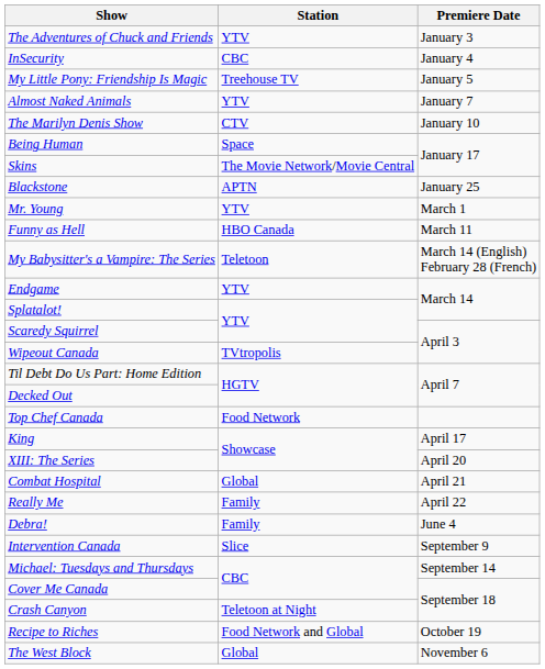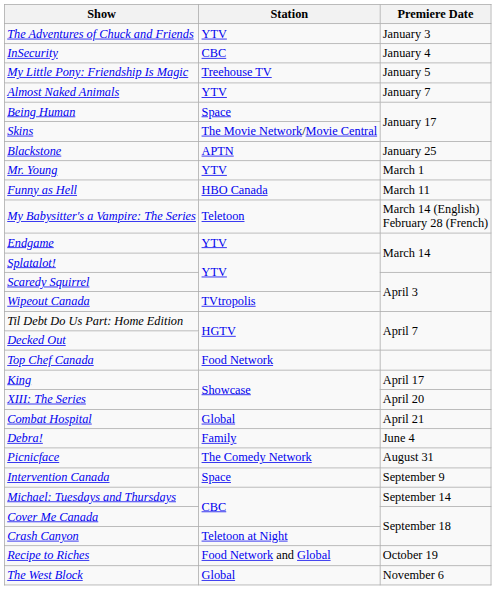 <table class="wikitable">
 <tr>
 <th>Show</th>
 <th>Station</th>
 <th>Premiere Date</th>
 </tr>
 <tr>
 <td><em><a href='#'>The Adventures of Chuck and Friends</a></em></td>
 <td><a href='#'>YTV</a></td>
 <td>January 3</td>
 </tr>
 <tr>
 <td><em><a href='#'>InSecurity</a></em></td>
 <td><a href='#'>CBC</a></td>
 <td>January 4</td>
 </tr>
 <tr>
 <td><em><a href='#'>My Little Pony: Friendship Is Magic</a></em></td>
 <td><a href='#'>Treehouse TV</a></td>
 <td>January 5</td>
 </tr>
 <tr>
 <td><em><a href='#'>Almost Naked Animals</a></em></td>
 <td><a href='#'>YTV</a></td>
 <td>January 7</td>
-</tr>
-<tr>
-<td><em><a href='#'>The Marilyn Denis Show</a></em></td>
-<td><a href='#'>CTV</a></td>
-<td>January 10</td>
 </tr>
 <tr>
 <td><em><a href='#'>Being Human</a></em></td>
 <td><a href='#'>Space</a></td>
 <td rowspan="2">January 17</td>
 </tr>
 <tr>
 <td><em><a href='#'>Skins</a></em></td>
 <td><a href='#'>The Movie Network</a>/<a href='#'>Movie Central</a></td>
 </tr>
 <tr>
 <td><em><a href='#'>Blackstone</a></em></td>
 <td><a href='#'>APTN</a></td>
 <td>January 25</td>
 </tr>
 <tr>
 <td><em><a href='#'>Mr. Young</a></em></td>
 <td><a href='#'>YTV</a></td>
 <td>March 1</td>
 </tr>
 <tr>
 <td><em><a href='#'>Funny as Hell</a></em></td>
 <td><a href='#'>HBO Canada</a></td>
 <td>March 11</td>
 </tr>
 <tr>
 <td><em><a href='#'>My Babysitter's a Vampire: The Series</a></em></td>
 <td><a href='#'>Teletoon</a></td>
 <td>March 14 (English)<br>February 28 (French)</td>
 </tr>
 <tr>
 <td><em><a href='#'>Endgame</a></em></td>
 <td><a href='#'>YTV</a></td>
 <td rowspan="2">March 14</td>
 </tr>
 <tr>
 <td><em><a href='#'>Splatalot!</a></em></td>
 <td rowspan="2"><a href='#'>YTV</a></td>
 </tr>
 <tr>
 <td><em><a href='#'>Scaredy Squirrel</a></em></td>
 <td rowspan="2">April 3</td>
 </tr>
 <tr>
 <td><em><a href='#'>Wipeout Canada</a></em></td>
 <td><a href='#'>TVtropolis</a></td>
 </tr>
 <tr>
 <td><em>Til Debt Do Us Part: Home Edition</em></td>
 <td rowspan="2"><a href='#'>HGTV</a></td>
 <td rowspan="2">April 7</td>
 </tr>
 <tr>
 <td><em><a href='#'>Decked Out</a></em></td>
 </tr>
 <tr>
 <td><em><a href='#'>Top Chef Canada</a></em></td>
 <td><a href='#'>Food Network</a></td>
 </tr>
 <tr>
 <td><em><a href='#'>King</a></em></td>
 <td rowspan="2"><a href='#'>Showcase</a></td>
 <td>April 17</td>
 </tr>
 <tr>
 <td><em><a href='#'>XIII: The Series</a></em></td>
 <td>April 20</td>
 </tr>
 <tr>
 <td><em><a href='#'>Combat Hospital</a></em></td>
 <td><a href='#'>Global</a></td>
 <td>April 21</td>
 </tr>
 <tr>
-<td><em><a href='#'>Really Me</a></em></td>
-<td><a href='#'>Family</a></td>
-<td>April 22</td>
-</tr>
-<tr>
 <td><em><a href='#'>Debra!</a></em></td>
 <td><a href='#'>Family</a></td>
 <td>June 4</td>
 </tr>
 <tr>
+<td><em><a href='#'>Picnicface</a></em></td>
+<td><a href='#'>The Comedy Network</a></td>
+<td>August 31</td>
+</tr>
+<tr>
 <td><em><a href='#'>Intervention Canada</a></em></td>
-<td><a href='#'>Slice</a></td>
+<td><a href='#'>Space</a></td>
 <td>September 9</td>
 </tr>
 <tr>
 <td><em><a href='#'>Michael: Tuesdays and Thursdays</a></em></td>
 <td rowspan="2"><a href='#'>CBC</a></td>
 <td>September 14</td>
 </tr>
 <tr>
 <td><em><a href='#'>Cover Me Canada</a></em></td>
 <td rowspan="2">September 18</td>
 </tr>
 <tr>
 <td><em><a href='#'>Crash Canyon</a></em></td>
 <td><a href='#'>Teletoon at Night</a></td>
 </tr>
 <tr>
 <td><em><a href='#'>Recipe to Riches</a></em></td>
 <td><a href='#'>Food Network</a> and <a href='#'>Global</a></td>
 <td>October 19</td>
 </tr>
 <tr>
 <td><em><a href='#'>The West Block</a></em></td>
 <td><a href='#'>Global</a></td>
 <td>November 6</td>
 </tr>
 </table>
